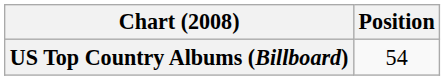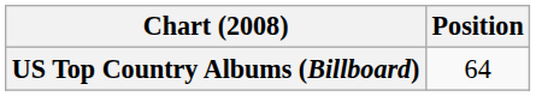 <table class="wikitable plainrowheaders" style="text-align:center">
 <tr>
 <th scope="col">Chart (2008)</th>
 <th scope="col">Position</th>
 </tr>
 <tr>
 <th scope="row">US Top Country Albums (<em>Billboard</em>)</th>
-<td>54</td>
+<td>64</td>
 </tr>
 </table>
